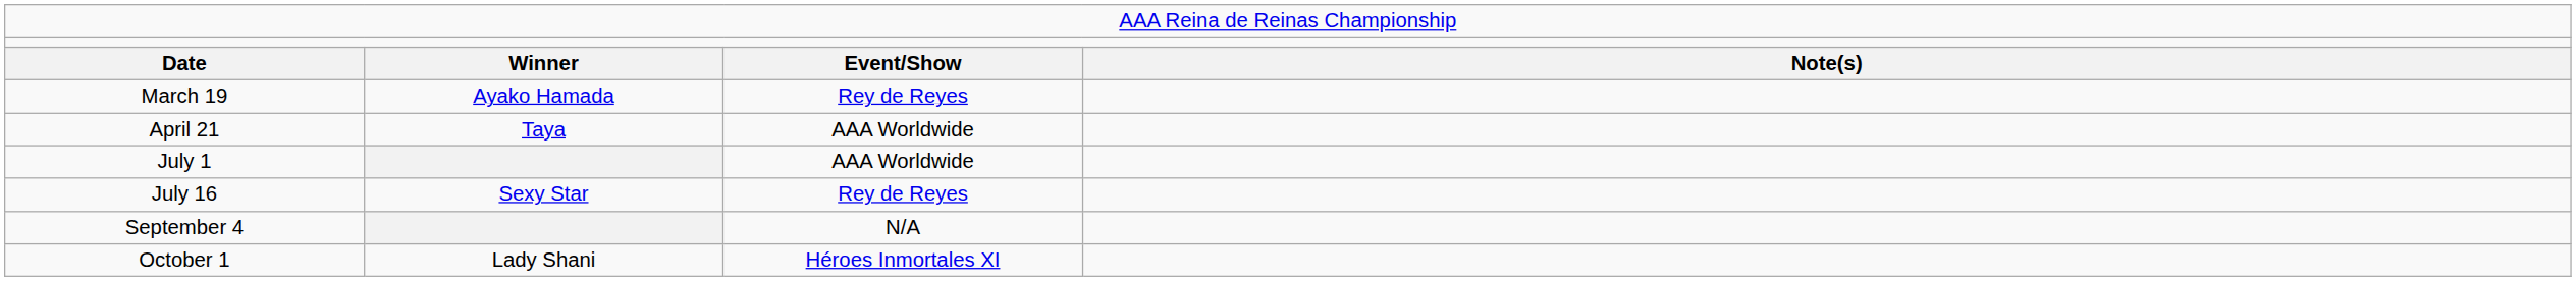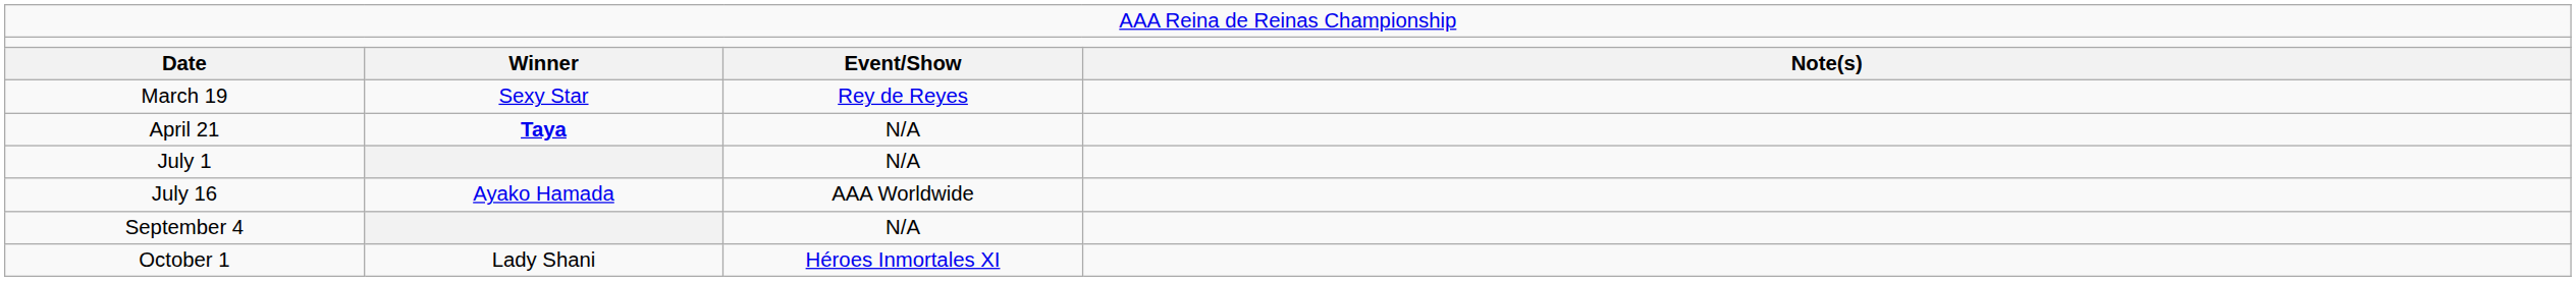 <table class="wikitable" style="text-align:center; width:100%;">
 <tr>
 <td colspan="5"><a href='#'>AAA Reina de Reinas Championship</a></td>
 </tr>
 <tr>
 <td colspan="5"><strong></strong></td>
 </tr>
 <tr>
 <th width="14%">Date</th>
 <th width="14%">Winner</th>
 <th width="14%">Event/Show</th>
 <th width="58%">Note(s)</th>
 </tr>
 <tr>
 <td>March 19</td>
-<td><a href='#'>Ayako Hamada</a></td>
+<td><a href='#'>Sexy Star</a></td>
 <td><a href='#'>Rey de Reyes</a></td>
 <td align="left"></td>
 </tr>
 <tr>
 <td>April 21</td>
-<td><a href='#'>Taya</a></td>
-<td>AAA Worldwide</td>
+<td><strong><a href='#'>Taya</a></strong></td>
+<td>N/A</td>
 <td align="left"></td>
 </tr>
 <tr>
 <td>July 1</td>
 <th></th>
-<td>AAA Worldwide</td>
+<td>N/A</td>
 <td align="left"></td>
 </tr>
 <tr>
 <td>July 16</td>
-<td><a href='#'>Sexy Star</a></td>
-<td><a href='#'>Rey de Reyes</a></td>
+<td><a href='#'>Ayako Hamada</a></td>
+<td>AAA Worldwide</td>
 <td align="left"></td>
 </tr>
 <tr>
 <td>September 4</td>
 <th></th>
 <td>N/A</td>
 <td align="left"></td>
 </tr>
 <tr>
 <td>October 1</td>
 <td>Lady Shani</td>
 <td><a href='#'>Héroes Inmortales XI</a></td>
 <td align="left"></td>
 </tr>
 </table>
